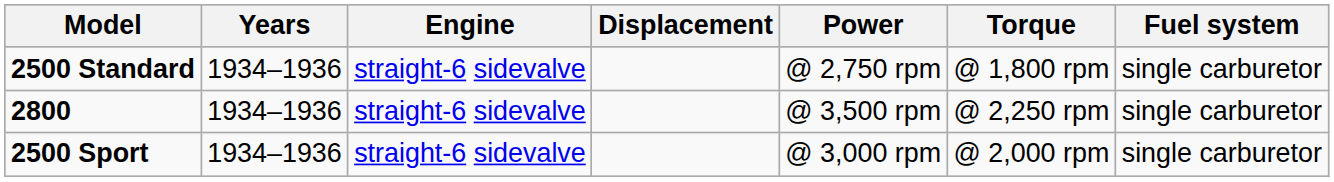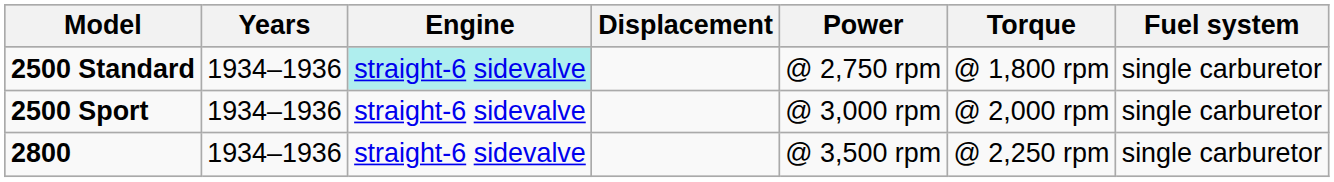 <table class="wikitable">
 <tr>
 <th>Model</th>
 <th>Years</th>
 <th>Engine</th>
 <th>Displacement</th>
 <th>Power</th>
 <th>Torque</th>
 <th>Fuel system</th>
 </tr>
 <tr>
 <td><strong>2500 Standard</strong></td>
 <td>1934–1936</td>
-<td><a href='#'>straight-6</a> <a href='#'>sidevalve</a></td>
+<td style="background: paleturquoise;"><a href='#'>straight-6</a> <a href='#'>sidevalve</a></td>
 <td></td>
 <td> @ 2,750 rpm</td>
 <td> @ 1,800 rpm</td>
+<td>single carburetor</td>
+</tr>
+<tr>
+<td><strong>2500 Sport</strong></td>
+<td>1934–1936</td>
+<td><a href='#'>straight-6</a> <a href='#'>sidevalve</a></td>
+<td></td>
+<td> @ 3,000 rpm</td>
+<td> @ 2,000 rpm</td>
 <td>single carburetor</td>
 </tr>
 <tr>
 <td><strong>2800</strong></td>
 <td>1934–1936</td>
 <td><a href='#'>straight-6</a> <a href='#'>sidevalve</a></td>
 <td></td>
 <td> @ 3,500 rpm</td>
 <td> @ 2,250 rpm</td>
 <td>single carburetor</td>
 </tr>
-<tr>
-<td><strong>2500 Sport</strong></td>
-<td>1934–1936</td>
-<td><a href='#'>straight-6</a> <a href='#'>sidevalve</a></td>
-<td></td>
-<td> @ 3,000 rpm</td>
-<td> @ 2,000 rpm</td>
-<td>single carburetor</td>
-</tr>
 </table>
